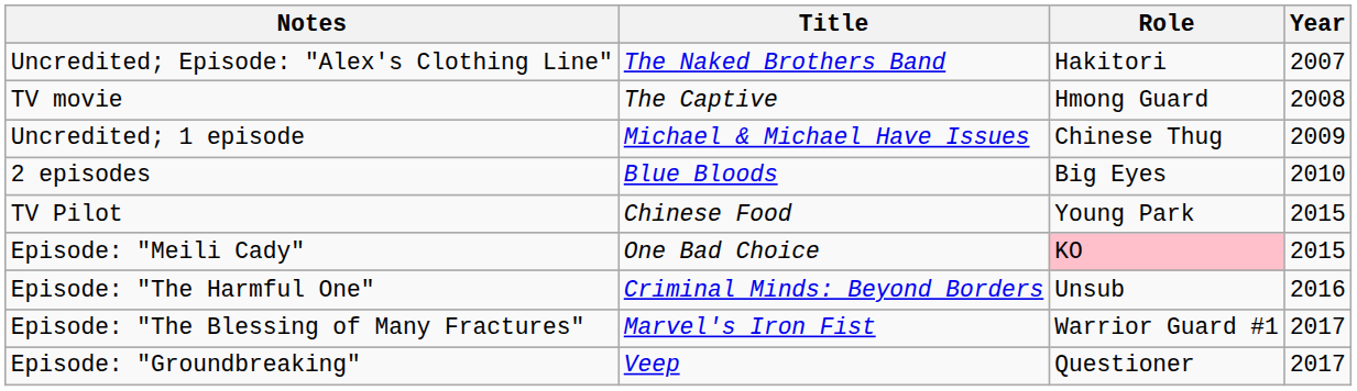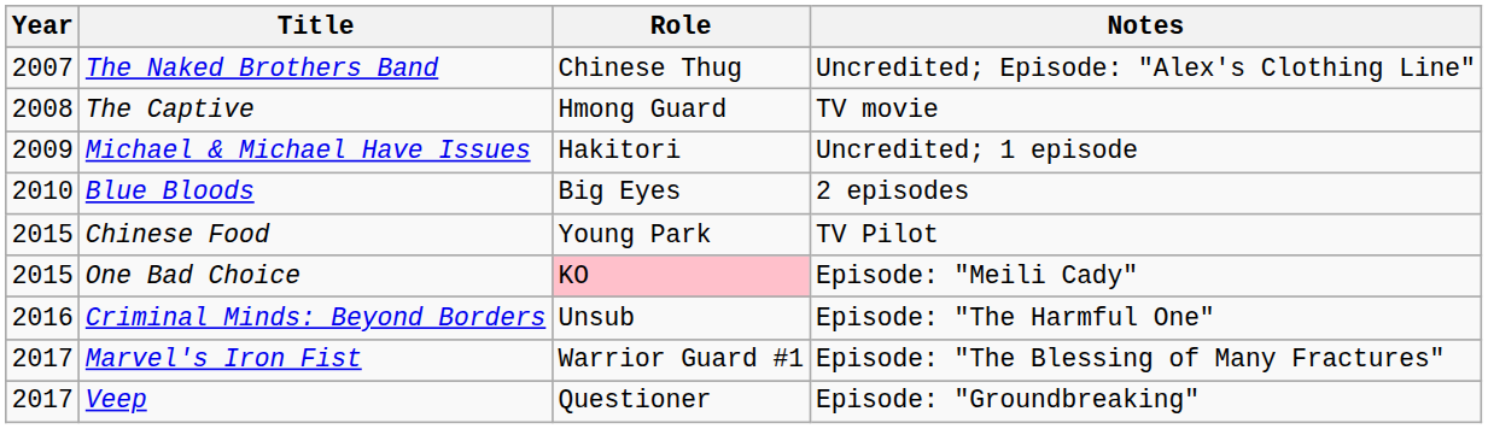 <table class = "wikitable sortable">
 <tr>
-<th>Notes</th>
+<th>Year</th>
 <th>Title</th>
 <th>Role</th>
-<th>Year</th>
+<th>Notes</th>
 </tr>
 <tr>
+<td>2007</td>
+<td><em><a href='#'>The Naked Brothers Band</a></em></td>
+<td>Chinese Thug</td>
 <td>Uncredited; Episode: "Alex's Clothing Line"</td>
-<td><em><a href='#'>The Naked Brothers Band</a></em></td>
-<td>Hakitori</td>
-<td>2007</td>
 </tr>
 <tr>
-<td>TV movie</td>
+<td>2008</td>
 <td><em>The Captive</em></td>
 <td>Hmong Guard</td>
-<td>2008</td>
+<td>TV movie</td>
 </tr>
 <tr>
+<td>2009</td>
+<td><em><a href='#'>Michael & Michael Have Issues</a></em></td>
+<td>Hakitori</td>
 <td>Uncredited; 1 episode</td>
-<td><em><a href='#'>Michael & Michael Have Issues</a></em></td>
-<td>Chinese Thug</td>
-<td>2009</td>
 </tr>
 <tr>
-<td>2 episodes</td>
+<td>2010</td>
 <td><em><a href='#'>Blue Bloods</a></em></td>
 <td>Big Eyes</td>
-<td>2010</td>
+<td>2 episodes</td>
 </tr>
 <tr>
-<td>TV Pilot</td>
+<td>2015</td>
 <td><em>Chinese Food</em></td>
 <td>Young Park</td>
-<td>2015</td>
+<td>TV Pilot</td>
 </tr>
 <tr>
-<td>Episode: "Meili Cady"</td>
+<td>2015</td>
 <td><em>One Bad Choice</em></td>
 <td style="background: pink;">KO</td>
-<td>2015</td>
+<td>Episode: "Meili Cady"</td>
 </tr>
 <tr>
-<td>Episode: "The Harmful One"</td>
+<td>2016</td>
 <td><em><a href='#'>Criminal Minds: Beyond Borders</a></em></td>
 <td>Unsub</td>
-<td>2016</td>
+<td>Episode: "The Harmful One"</td>
 </tr>
 <tr>
-<td>Episode: "The Blessing of Many Fractures"</td>
+<td>2017</td>
 <td><em><a href='#'>Marvel's Iron Fist</a></em></td>
 <td>Warrior Guard #1</td>
-<td>2017</td>
+<td>Episode: "The Blessing of Many Fractures"</td>
 </tr>
 <tr>
-<td>Episode: "Groundbreaking"</td>
+<td>2017</td>
 <td><em><a href='#'>Veep</a></em></td>
 <td>Questioner</td>
-<td>2017</td>
+<td>Episode: "Groundbreaking"</td>
 </tr>
 </table>
